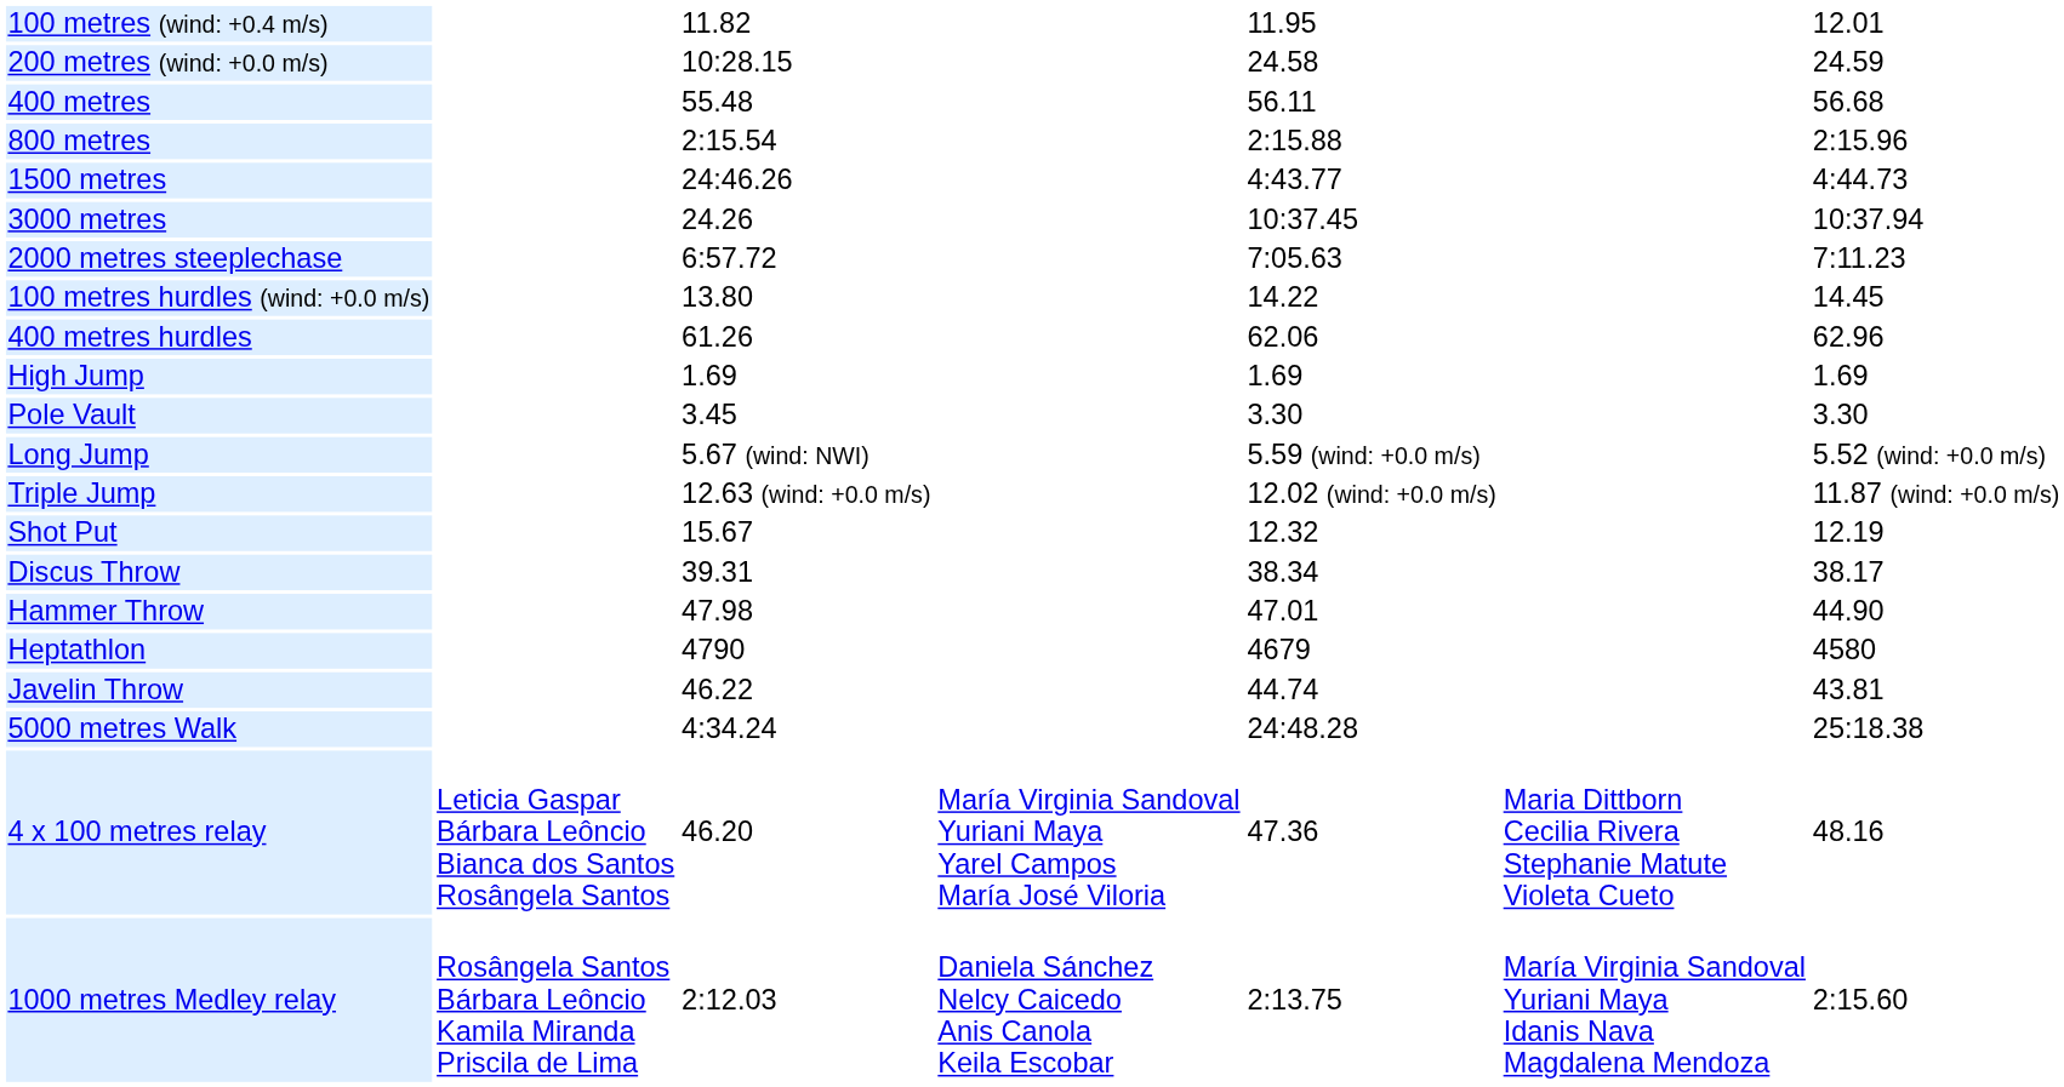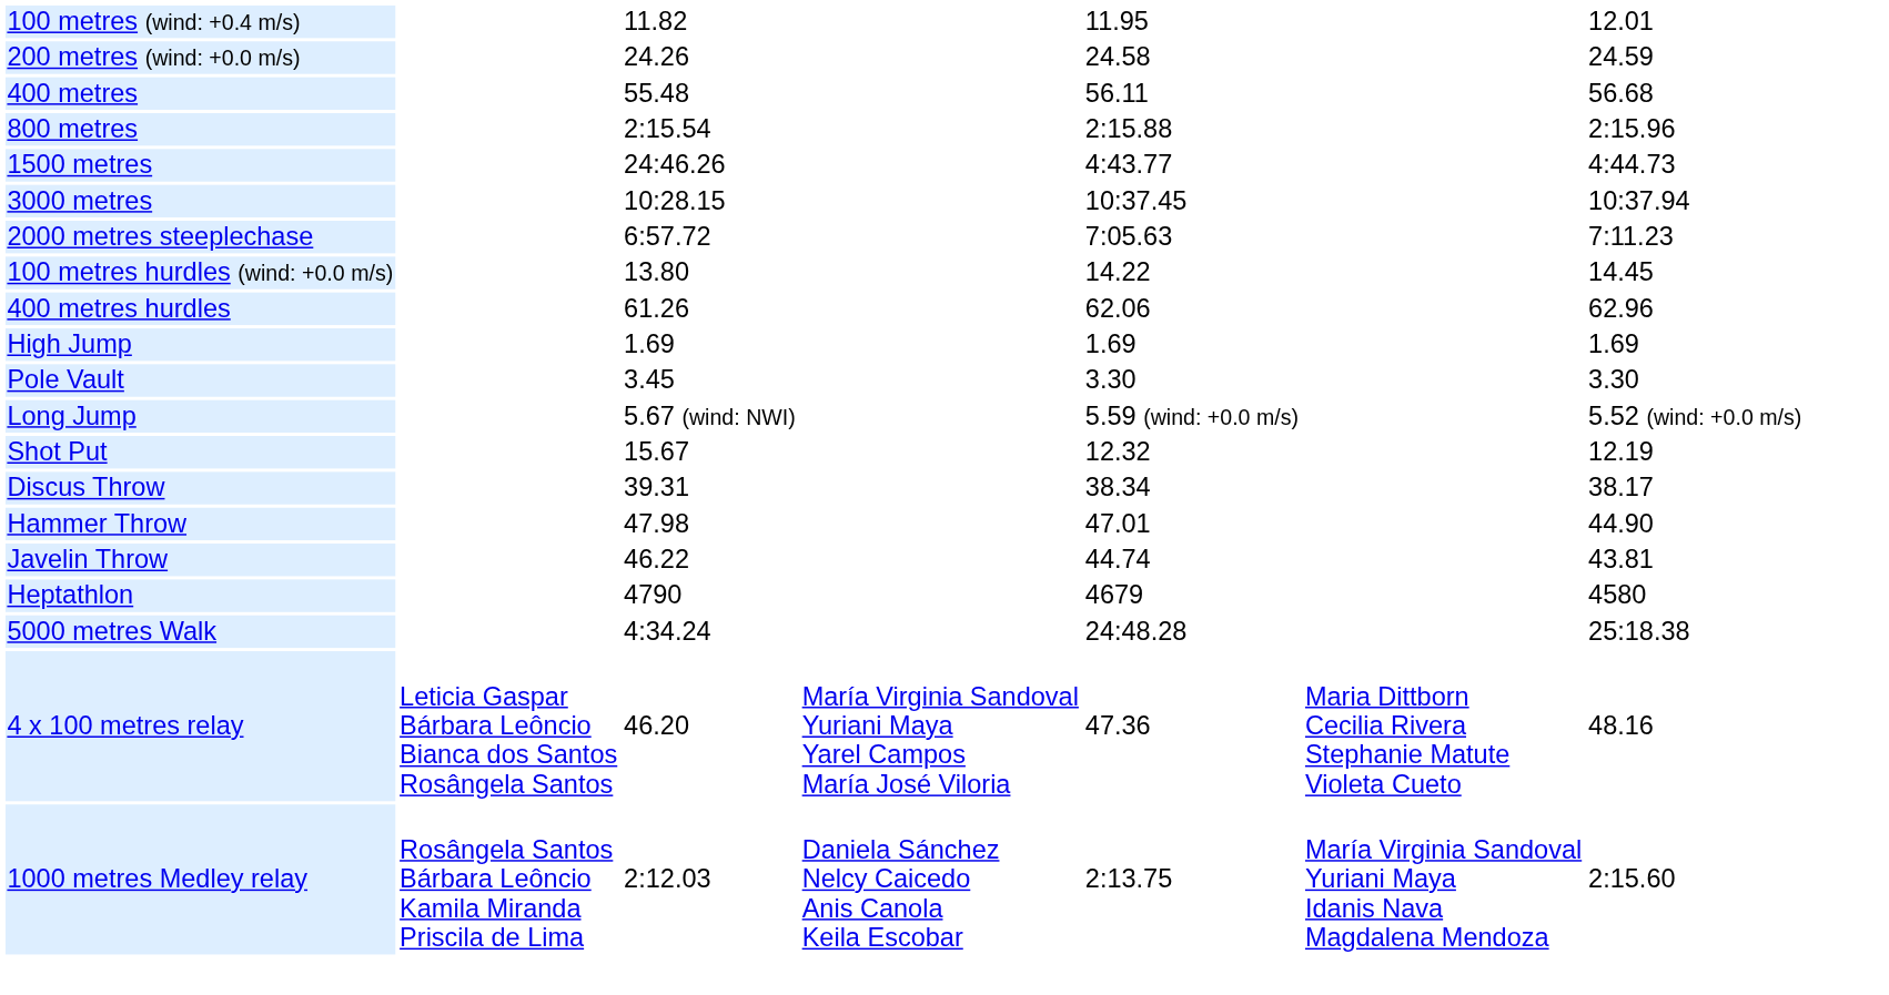 <table>
 <tr>
 <td bgcolor = DDEEFF><a href='#'>100 metres</a> <small>(wind: +0.4 m/s)</small></td>
 <td></td>
 <td>11.82</td>
 <td></td>
 <td>11.95</td>
 <td></td>
 <td>12.01</td>
 </tr>
 <tr>
 <td bgcolor = DDEEFF><a href='#'>200 metres</a> <small>(wind: +0.0 m/s)</small></td>
 <td></td>
-<td>10:28.15</td>
+<td>24.26</td>
 <td></td>
 <td>24.58</td>
 <td></td>
 <td>24.59</td>
 </tr>
 <tr>
 <td bgcolor = DDEEFF><a href='#'>400 metres</a></td>
 <td></td>
 <td>55.48</td>
 <td></td>
 <td>56.11</td>
 <td></td>
 <td>56.68</td>
 </tr>
 <tr>
 <td bgcolor = DDEEFF><a href='#'>800 metres</a></td>
 <td></td>
 <td>2:15.54</td>
 <td></td>
 <td>2:15.88</td>
 <td></td>
 <td>2:15.96</td>
 </tr>
 <tr>
 <td bgcolor = DDEEFF><a href='#'>1500 metres</a></td>
 <td></td>
 <td>24:46.26</td>
 <td></td>
 <td>4:43.77</td>
 <td></td>
 <td>4:44.73</td>
 </tr>
 <tr>
 <td bgcolor = DDEEFF><a href='#'>3000 metres</a></td>
 <td></td>
-<td>24.26</td>
+<td>10:28.15</td>
 <td></td>
 <td>10:37.45</td>
 <td></td>
 <td>10:37.94</td>
 </tr>
 <tr>
 <td bgcolor = DDEEFF><a href='#'>2000 metres steeplechase</a></td>
 <td></td>
 <td>6:57.72</td>
 <td></td>
 <td>7:05.63</td>
 <td></td>
 <td>7:11.23</td>
 </tr>
 <tr>
 <td bgcolor = DDEEFF><a href='#'>100 metres hurdles</a> <small>(wind: +0.0 m/s)</small></td>
 <td></td>
 <td>13.80</td>
 <td></td>
 <td>14.22</td>
 <td></td>
 <td>14.45</td>
 </tr>
 <tr>
 <td bgcolor = DDEEFF><a href='#'>400 metres hurdles</a></td>
 <td></td>
 <td>61.26</td>
 <td></td>
 <td>62.06</td>
 <td></td>
 <td>62.96</td>
 </tr>
 <tr>
 <td bgcolor = DDEEFF><a href='#'>High Jump</a></td>
 <td></td>
 <td>1.69</td>
 <td></td>
 <td>1.69</td>
 <td></td>
 <td>1.69</td>
 </tr>
 <tr>
 <td bgcolor = DDEEFF><a href='#'>Pole Vault</a></td>
 <td></td>
 <td>3.45</td>
 <td></td>
 <td>3.30</td>
 <td></td>
 <td>3.30</td>
 </tr>
 <tr>
 <td bgcolor = DDEEFF><a href='#'>Long Jump</a></td>
 <td></td>
 <td>5.67 <small>(wind: NWI)</small></td>
 <td></td>
 <td>5.59 <small>(wind: +0.0 m/s)</small></td>
 <td></td>
 <td>5.52 <small>(wind: +0.0 m/s)</small></td>
 </tr>
 <tr>
-<td bgcolor = DDEEFF><a href='#'>Triple Jump</a></td>
-<td></td>
-<td>12.63 <small>(wind: +0.0 m/s)</small></td>
-<td></td>
-<td>12.02 <small>(wind: +0.0 m/s)</small></td>
-<td></td>
-<td>11.87 <small>(wind: +0.0 m/s)</small></td>
-</tr>
-<tr>
 <td bgcolor = DDEEFF><a href='#'>Shot Put</a></td>
 <td></td>
 <td>15.67</td>
 <td></td>
 <td>12.32</td>
 <td></td>
 <td>12.19</td>
 </tr>
 <tr>
 <td bgcolor = DDEEFF><a href='#'>Discus Throw</a></td>
 <td></td>
 <td>39.31</td>
 <td></td>
 <td>38.34</td>
 <td></td>
 <td>38.17</td>
 </tr>
 <tr>
 <td bgcolor = DDEEFF><a href='#'>Hammer Throw</a></td>
 <td></td>
 <td>47.98</td>
 <td></td>
 <td>47.01</td>
 <td></td>
 <td>44.90</td>
 </tr>
 <tr>
+<td bgcolor = DDEEFF><a href='#'>Javelin Throw</a></td>
+<td></td>
+<td>46.22</td>
+<td></td>
+<td>44.74</td>
+<td></td>
+<td>43.81</td>
+</tr>
+<tr>
 <td bgcolor = DDEEFF><a href='#'>Heptathlon</a></td>
 <td></td>
 <td>4790</td>
 <td></td>
 <td>4679</td>
 <td></td>
 <td>4580</td>
-</tr>
-<tr>
-<td bgcolor = DDEEFF><a href='#'>Javelin Throw</a></td>
-<td></td>
-<td>46.22</td>
-<td></td>
-<td>44.74</td>
-<td></td>
-<td>43.81</td>
 </tr>
 <tr>
 <td bgcolor = DDEEFF><a href='#'>5000 metres Walk</a></td>
 <td></td>
 <td>4:34.24</td>
 <td></td>
 <td>24:48.28</td>
 <td></td>
 <td>25:18.38</td>
 </tr>
 <tr>
 <td bgcolor = DDEEFF><a href='#'>4 x 100 metres relay</a></td>
 <td> <br> <a href='#'>Leticia Gaspar</a> <br> <a href='#'>Bárbara Leôncio</a> <br> <a href='#'>Bianca dos Santos</a> <br> <a href='#'>Rosângela Santos</a></td>
 <td>46.20</td>
 <td> <br> <a href='#'>María Virginia Sandoval</a> <br> <a href='#'>Yuriani Maya</a> <br> <a href='#'>Yarel Campos</a> <br> <a href='#'>María José Viloria</a></td>
 <td>47.36</td>
 <td> <br> <a href='#'>Maria Dittborn</a> <br> <a href='#'>Cecilia Rivera</a> <br> <a href='#'>Stephanie Matute</a> <br> <a href='#'>Violeta Cueto</a></td>
 <td>48.16</td>
 </tr>
 <tr>
 <td bgcolor = DDEEFF><a href='#'>1000 metres Medley relay</a></td>
 <td> <br> <a href='#'>Rosângela Santos</a> <br> <a href='#'>Bárbara Leôncio</a> <br> <a href='#'>Kamila Miranda</a> <br> <a href='#'>Priscila de Lima</a></td>
 <td>2:12.03</td>
 <td> <br> <a href='#'>Daniela Sánchez</a> <br> <a href='#'>Nelcy Caicedo</a> <br> <a href='#'>Anis Canola</a> <br> <a href='#'>Keila Escobar</a></td>
 <td>2:13.75</td>
 <td> <br> <a href='#'>María Virginia Sandoval</a> <br> <a href='#'>Yuriani Maya</a> <br> <a href='#'>Idanis Nava</a> <br> <a href='#'>Magdalena Mendoza</a></td>
 <td>2:15.60</td>
 </tr>
 </table>
